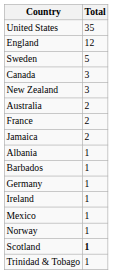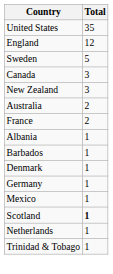 <table class="wikitable sortable" style="font-size:97%;">
 <tr>
 <th>Country</th>
 <th>Total</th>
 </tr>
 <tr>
 <td>United States</td>
 <td>35</td>
 </tr>
 <tr>
 <td>England</td>
 <td>12</td>
 </tr>
 <tr>
 <td>Sweden</td>
 <td>5</td>
 </tr>
 <tr>
 <td>Canada</td>
 <td>3</td>
 </tr>
 <tr>
 <td>New Zealand</td>
 <td>3</td>
 </tr>
 <tr>
 <td>Australia</td>
 <td>2</td>
 </tr>
 <tr>
 <td>France</td>
 <td>2</td>
 </tr>
 <tr>
-<td>Jamaica</td>
-<td>2</td>
-</tr>
-<tr>
 <td>Albania</td>
 <td>1</td>
 </tr>
 <tr>
 <td>Barbados</td>
 <td>1</td>
 </tr>
 <tr>
-<td>Germany</td>
+<td>Denmark</td>
 <td>1</td>
 </tr>
 <tr>
-<td>Ireland</td>
+<td>Germany</td>
 <td>1</td>
 </tr>
 <tr>
 <td>Mexico</td>
 <td>1</td>
 </tr>
 <tr>
-<td>Norway</td>
-<td>1</td>
+<td>Scotland</td>
+<td><strong>1</strong></td>
 </tr>
 <tr>
-<td>Scotland</td>
-<td><strong>1</strong></td>
+<td>Netherlands</td>
+<td>1</td>
 </tr>
 <tr>
 <td>Trinidad & Tobago</td>
 <td>1</td>
 </tr>
 </table>
